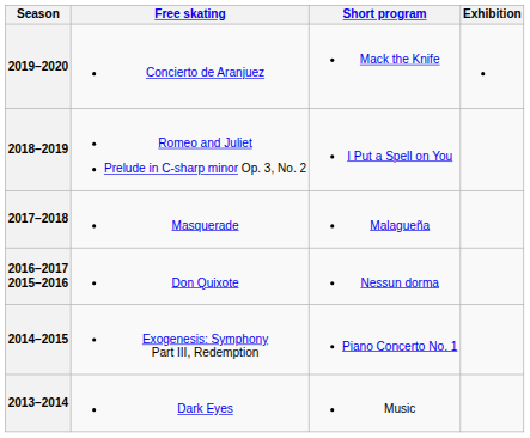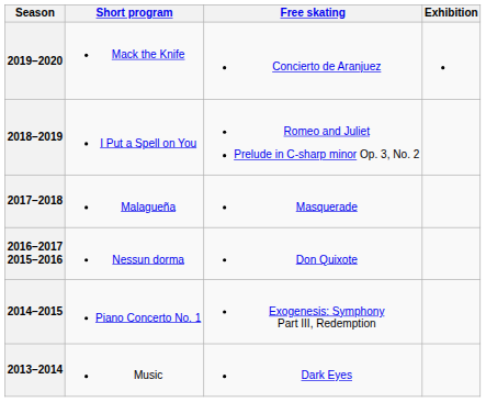 <table class=wikitable style=text-align:center>
 <tr>
 <th>Season</th>
+<th><a href='#'>Short program</a></th>
 <th><a href='#'>Free skating</a></th>
-<th><a href='#'>Short program</a></th>
 <th>Exhibition</th>
 </tr>
 <tr>
 <th>2019–2020 <br> </th>
+<td><br><ul><li><a href='#'>Mack the Knife</a> <br> <br> <br></li></ul></td>
 <td><br><ul><li><a href='#'>Concierto de Aranjuez</a> <br></li></ul></td>
-<td><br><ul><li><a href='#'>Mack the Knife</a> <br> <br> <br></li></ul></td>
 <td><br><ul><li></li></ul></td>
 </tr>
 <tr>
 <th>2018–2019 <br> </th>
+<td><br><ul><li><a href='#'>I Put a Spell on You</a> <br></li></ul></td>
 <td><br><ul><li><a href='#'>Romeo and Juliet</a> <br></li></ul><ul><li><a href='#'>Prelude in C-sharp minor</a> Op. 3, No. 2 <br></li></ul></td>
-<td><br><ul><li><a href='#'>I Put a Spell on You</a> <br></li></ul></td>
 <td></td>
 </tr>
 <tr>
 <th>2017–2018 <br> </th>
+<td><br><ul><li><a href='#'>Malagueña</a> <br></li></ul></td>
 <td><br><ul><li><a href='#'>Masquerade</a> <br></li></ul></td>
-<td><br><ul><li><a href='#'>Malagueña</a> <br></li></ul></td>
 <td></td>
 </tr>
 <tr>
 <th>2016–2017 <br>2015–2016<br> </th>
+<td><br><ul><li><a href='#'>Nessun dorma</a> <br></li></ul></td>
 <td><br><ul><li><a href='#'>Don Quixote</a> <br> </li></ul></td>
-<td><br><ul><li><a href='#'>Nessun dorma</a> <br></li></ul></td>
 <td></td>
 </tr>
 <tr>
 <th>2014–2015 <br> </th>
+<td><br><ul><li><a href='#'>Piano Concerto No. 1</a> <br></li></ul></td>
 <td><br><ul><li><a href='#'>Exogenesis: Symphony</a> <br> Part III, Redemption <br></li></ul></td>
-<td><br><ul><li><a href='#'>Piano Concerto No. 1</a> <br></li></ul></td>
 <td></td>
 </tr>
 <tr>
 <th>2013–2014 <br> </th>
+<td><br><ul><li>Music <br></li></ul></td>
 <td><br><ul><li><a href='#'>Dark Eyes</a> <br></li></ul></td>
-<td><br><ul><li>Music <br></li></ul></td>
 <td></td>
 </tr>
 </table>
